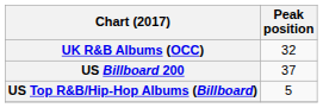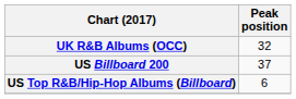 <table class="wikitable sortable plainrowheaders" style="text-align:center">
 <tr>
 <th>Chart (2017)</th>
 <th>Peak<br>position</th>
 </tr>
 <tr>
 <th scope="row"><a href='#'>UK R&B Albums</a> (<a href='#'>OCC</a>)</th>
 <td>32</td>
 </tr>
 <tr>
 <th scope="row">US <a href='#'><em>Billboard</em> 200</a></th>
 <td>37</td>
 </tr>
 <tr>
 <th scope="row">US <a href='#'>Top R&B/Hip-Hop Albums</a> (<em><a href='#'>Billboard</a></em>)</th>
-<td>5</td>
+<td>6</td>
 </tr>
 <tr>
 </tr>
 </table>
